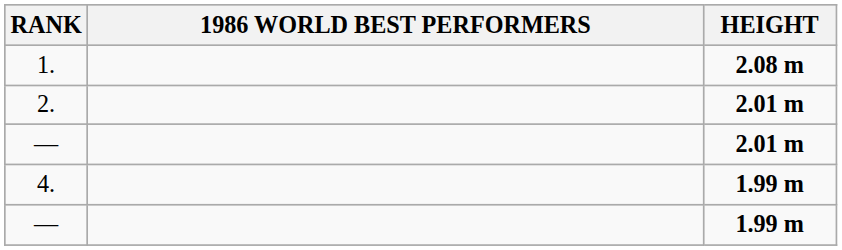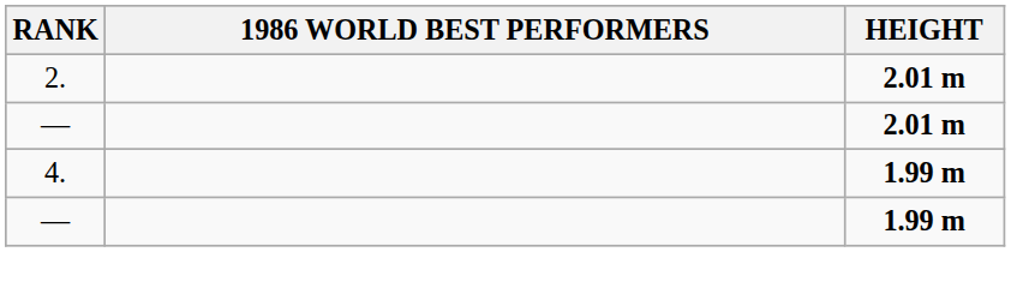 <table class="wikitable" style="border-collapse: collapse; font-size: 90%;">
 <tr>
 <th>RANK</th>
 <th align="center" style="width: 25em">1986 WORLD BEST PERFORMERS</th>
 <th align="center" style="width: 5em">HEIGHT</th>
-</tr>
-<tr>
-<td align="center">1.</td>
-<td></td>
-<td align="center"><strong>2.08 m</strong></td>
 </tr>
 <tr>
 <td align="center">2.</td>
 <td></td>
 <td align="center"><strong>2.01 m</strong></td>
 </tr>
 <tr>
 <td align="center">—</td>
 <td></td>
 <td align="center"><strong>2.01 m</strong></td>
 </tr>
 <tr>
 <td align="center">4.</td>
 <td></td>
 <td align="center"><strong>1.99 m</strong></td>
 </tr>
 <tr>
 <td align="center">—</td>
 <td></td>
 <td align="center"><strong>1.99 m</strong></td>
 </tr>
 </table>
